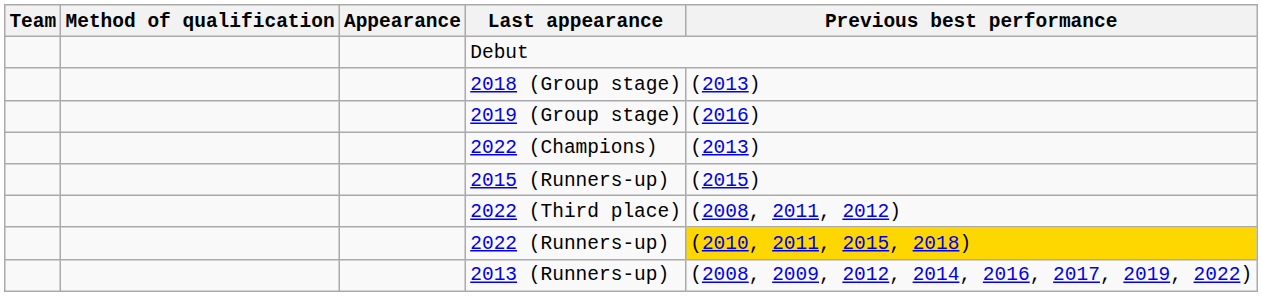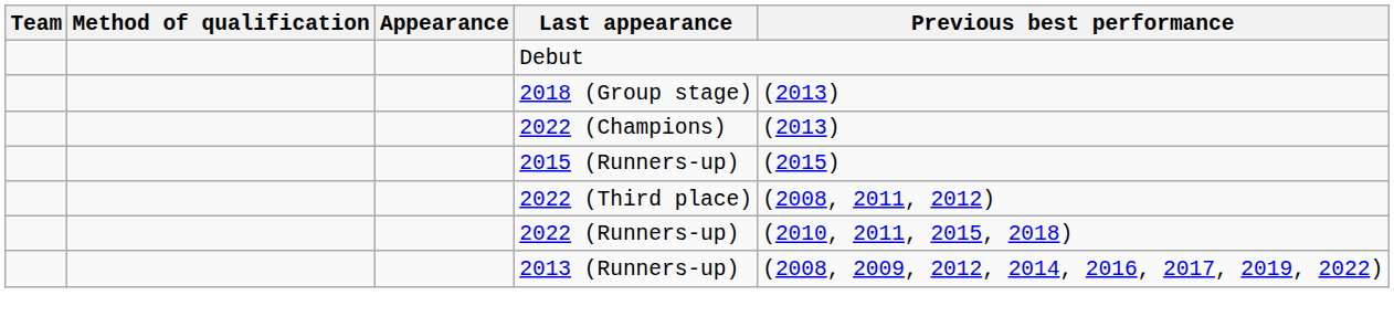 <table class="wikitable sortable">
 <tr>
 <th>Team</th>
 <th>Method of qualification</th>
 <th data-sort-type="number">Appearance</th>
 <th>Last appearance</th>
 <th>Previous best performance</th>
 </tr>
 <tr>
 <td></td>
 <td></td>
 <td></td>
 <td colspan="2">Debut</td>
 </tr>
 <tr>
 <td></td>
 <td></td>
 <td></td>
 <td><a href='#'>2018</a> (Group stage)</td>
 <td> (<a href='#'>2013</a>)</td>
-</tr>
-<tr>
-<td></td>
-<td></td>
-<td></td>
-<td><a href='#'>2019</a> (Group stage)</td>
-<td> (<a href='#'>2016</a>)</td>
 </tr>
 <tr>
 <td></td>
 <td></td>
 <td></td>
 <td><a href='#'>2022</a> (Champions)</td>
 <td> (<a href='#'>2013</a>)</td>
 </tr>
 <tr>
 <td></td>
 <td></td>
 <td></td>
 <td><a href='#'>2015</a> (Runners-up)</td>
 <td> (<a href='#'>2015</a>)</td>
 </tr>
 <tr>
 <td></td>
 <td></td>
 <td></td>
 <td><a href='#'>2022</a> (Third place)</td>
 <td> (<a href='#'>2008</a>, <a href='#'>2011</a>, <a href='#'>2012</a>)</td>
 </tr>
 <tr>
 <td></td>
 <td></td>
 <td></td>
 <td><a href='#'>2022</a> (Runners-up)</td>
-<td style="background: gold;"> (<a href='#'>2010</a>, <a href='#'>2011</a>, <a href='#'>2015</a>, <a href='#'>2018</a>)</td>
+<td> (<a href='#'>2010</a>, <a href='#'>2011</a>, <a href='#'>2015</a>, <a href='#'>2018</a>)</td>
 </tr>
 <tr>
 <td></td>
 <td></td>
 <td></td>
 <td><a href='#'>2013</a> (Runners-up)</td>
 <td> (<a href='#'>2008</a>, <a href='#'>2009</a>, <a href='#'>2012</a>, <a href='#'>2014</a>, <a href='#'>2016</a>, <a href='#'>2017</a>, <a href='#'>2019</a>, <a href='#'>2022</a>)</td>
 </tr>
 </table>
